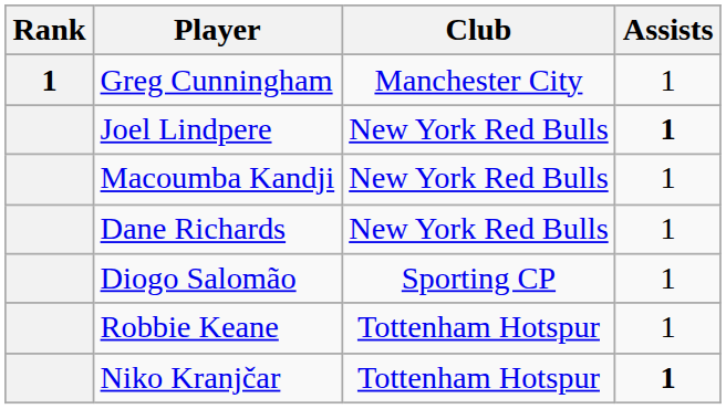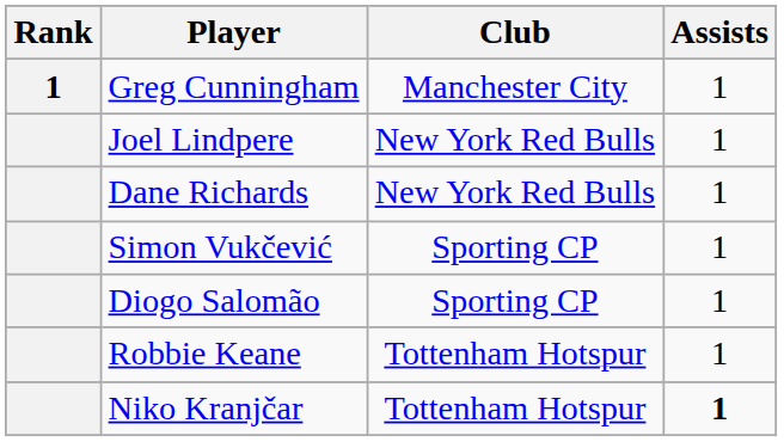 <table class="wikitable" style="text-align:center">
 <tr>
 <th>Rank</th>
 <th>Player</th>
 <th>Club</th>
 <th>Assists</th>
 </tr>
 <tr>
 <th>1</th>
 <td align="left"> <a href='#'>Greg Cunningham</a></td>
 <td align="center"><a href='#'>Manchester City</a></td>
 <td>1</td>
 </tr>
 <tr>
 <th></th>
 <td align="left"> <a href='#'>Joel Lindpere</a></td>
 <td align="center"><a href='#'>New York Red Bulls</a></td>
-<td><strong>1</strong></td>
-</tr>
-<tr>
-<th></th>
-<td align="left"> <a href='#'>Macoumba Kandji</a></td>
-<td align="center"><a href='#'>New York Red Bulls</a></td>
 <td>1</td>
 </tr>
 <tr>
 <th></th>
 <td align="left"> <a href='#'>Dane Richards</a></td>
 <td align="center"><a href='#'>New York Red Bulls</a></td>
+<td>1</td>
+</tr>
+<tr>
+<th></th>
+<td align="left"> <a href='#'>Simon Vukčević</a></td>
+<td align="center"><a href='#'>Sporting CP</a></td>
 <td>1</td>
 </tr>
 <tr>
 <th></th>
 <td align="left"> <a href='#'>Diogo Salomão</a></td>
 <td align="center"><a href='#'>Sporting CP</a></td>
 <td>1</td>
 </tr>
 <tr>
 <th></th>
 <td align="left"> <a href='#'>Robbie Keane</a></td>
 <td align="center"><a href='#'>Tottenham Hotspur</a></td>
 <td>1</td>
 </tr>
 <tr>
 <th></th>
 <td align="left"> <a href='#'>Niko Kranjčar</a></td>
 <td align="center"><a href='#'>Tottenham Hotspur</a></td>
 <td><strong>1</strong></td>
 </tr>
 </table>
